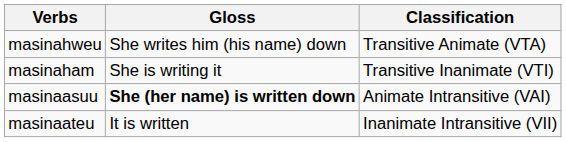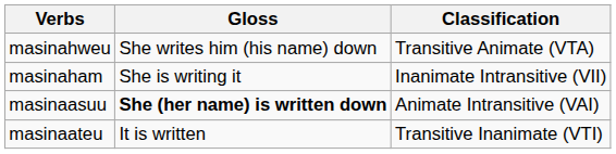 <table class="wikitable">
 <tr>
 <th>Verbs</th>
 <th>Gloss</th>
 <th>Classification</th>
 </tr>
 <tr>
 <td>masinahweu</td>
 <td>She writes him (his name) down</td>
 <td>Transitive Animate (VTA)</td>
 </tr>
 <tr>
 <td>masinaham</td>
 <td>She is writing it</td>
-<td>Transitive Inanimate (VTI)</td>
+<td>Inanimate Intransitive (VII)</td>
 </tr>
 <tr>
 <td>masinaasuu</td>
 <td><strong>She (her name) is written down</strong></td>
 <td>Animate Intransitive (VAI)</td>
 </tr>
 <tr>
 <td>masinaateu</td>
 <td>It is written</td>
-<td>Inanimate Intransitive (VII)</td>
+<td>Transitive Inanimate (VTI)</td>
 </tr>
 </table>
